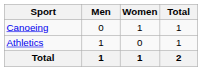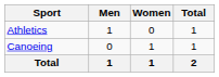 <table class="wikitable sortable" style="text-align:center;">
 <tr>
 <th width=120>Sport</th>
 <th width=55>Men</th>
 <th width=55>Women</th>
 <th width=55>Total</th>
 </tr>
 <tr>
+<td align=left><a href='#'>Athletics</a></td>
+<td>1</td>
+<td>0</td>
+<td>1</td>
+</tr>
+<tr>
 <td align=left><a href='#'>Canoeing</a></td>
 <td>0</td>
 <td>1</td>
-<td>1</td>
-</tr>
-<tr>
-<td align=left><a href='#'>Athletics</a></td>
-<td>1</td>
-<td>0</td>
 <td>1</td>
 </tr>
 <tr>
 <th>Total</th>
 <th>1</th>
 <th>1</th>
 <th>2</th>
 </tr>
 </table>
